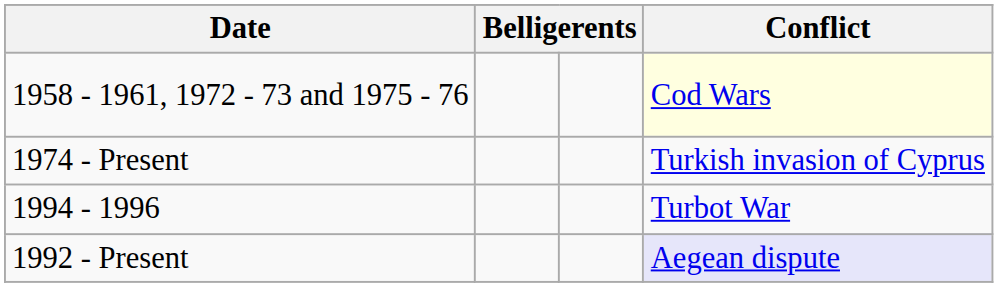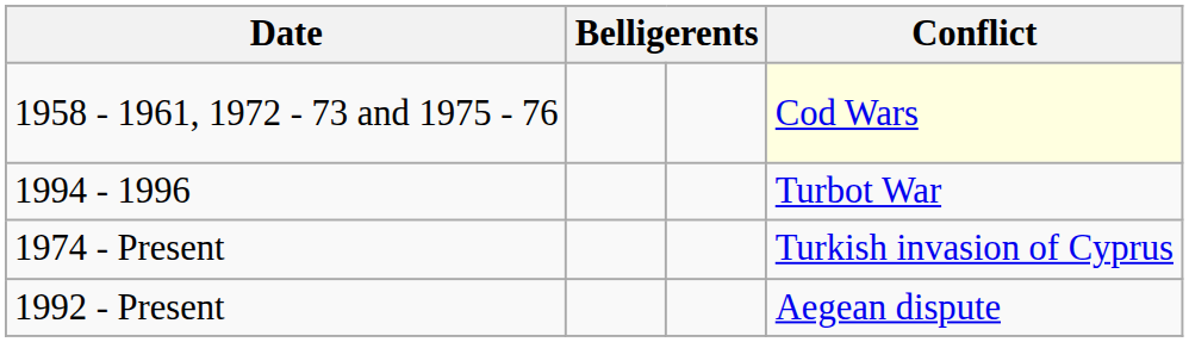 <table class=wikitable>
 <tr>
 <th>Date</th>
 <th colspan=2>Belligerents</th>
 <th>Conflict</th>
 </tr>
 <tr>
 <td>1958 - 1961, 1972 - 73 and 1975 - 76</td>
 <td><br><br></td>
 <td></td>
 <td style="background: lightyellow;"><a href='#'>Cod Wars</a></td>
 </tr>
 <tr>
+<td>1994 - 1996</td>
+<td></td>
+<td></td>
+<td><a href='#'>Turbot War</a></td>
+</tr>
+<tr>
 <td>1974 - Present</td>
 <td></td>
 <td></td>
 <td><a href='#'>Turkish invasion of Cyprus</a></td>
 </tr>
 <tr>
-<td>1994 - 1996</td>
-<td></td>
-<td></td>
-<td><a href='#'>Turbot War</a></td>
-</tr>
-<tr>
 <td>1992 - Present</td>
 <td></td>
 <td></td>
-<td style="background: lavender;"><a href='#'>Aegean dispute</a></td>
+<td><a href='#'>Aegean dispute</a></td>
 </tr>
 </table>
